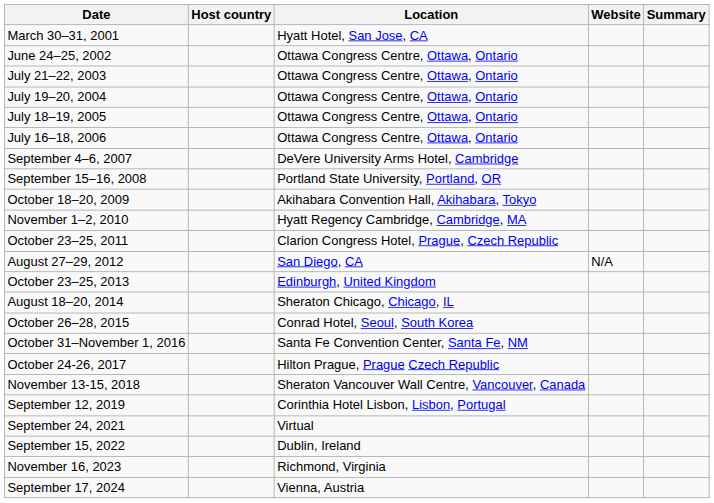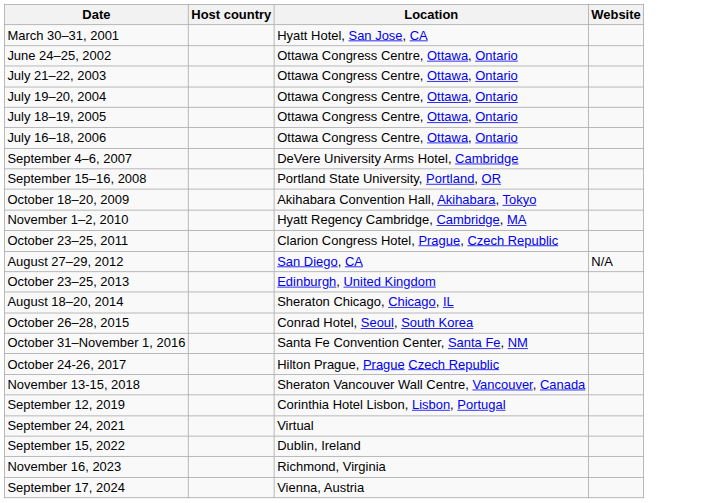 <table class="wikitable sortable">
 <tr>
 <th>Date</th>
 <th>Host country</th>
 <th>Location</th>
 <th>Website</th>
-<th>Summary</th>
 </tr>
 <tr>
 <td>March 30–31, 2001</td>
 <td></td>
 <td>Hyatt Hotel, <a href='#'>San Jose</a>, <a href='#'>CA</a></td>
-<td></td>
 <td></td>
 </tr>
 <tr>
 <td>June 24–25, 2002</td>
 <td></td>
 <td>Ottawa Congress Centre, <a href='#'>Ottawa</a>, <a href='#'>Ontario</a></td>
 <td></td>
-<td></td>
 </tr>
 <tr>
 <td>July 21–22, 2003</td>
 <td></td>
 <td>Ottawa Congress Centre, <a href='#'>Ottawa</a>, <a href='#'>Ontario</a></td>
-<td></td>
 <td></td>
 </tr>
 <tr>
 <td>July 19–20, 2004</td>
 <td></td>
 <td>Ottawa Congress Centre, <a href='#'>Ottawa</a>, <a href='#'>Ontario</a></td>
 <td></td>
-<td></td>
 </tr>
 <tr>
 <td>July 18–19, 2005</td>
 <td></td>
 <td>Ottawa Congress Centre, <a href='#'>Ottawa</a>, <a href='#'>Ontario</a></td>
-<td></td>
 <td></td>
 </tr>
 <tr>
 <td>July 16–18, 2006</td>
 <td></td>
 <td>Ottawa Congress Centre, <a href='#'>Ottawa</a>, <a href='#'>Ontario</a></td>
 <td></td>
-<td></td>
 </tr>
 <tr>
 <td>September 4–6, 2007</td>
 <td></td>
 <td>DeVere University Arms Hotel, <a href='#'>Cambridge</a></td>
-<td></td>
 <td></td>
 </tr>
 <tr>
 <td>September 15–16, 2008</td>
 <td></td>
 <td>Portland State University, <a href='#'>Portland</a>, <a href='#'>OR</a></td>
 <td></td>
-<td></td>
 </tr>
 <tr>
 <td>October 18–20, 2009</td>
 <td></td>
 <td>Akihabara Convention Hall, <a href='#'>Akihabara</a>, <a href='#'>Tokyo</a></td>
-<td></td>
 <td></td>
 </tr>
 <tr>
 <td>November 1–2, 2010</td>
 <td></td>
 <td>Hyatt Regency Cambridge, <a href='#'>Cambridge</a>, <a href='#'>MA</a></td>
 <td></td>
-<td></td>
 </tr>
 <tr>
 <td>October 23–25, 2011</td>
 <td></td>
 <td>Clarion Congress Hotel, <a href='#'>Prague</a>, <a href='#'>Czech Republic</a></td>
-<td></td>
 <td></td>
 </tr>
 <tr>
 <td>August 27–29, 2012</td>
 <td></td>
 <td><a href='#'>San Diego</a>, <a href='#'>CA</a></td>
 <td>N/A</td>
-<td></td>
 </tr>
 <tr>
 <td>October 23–25, 2013</td>
 <td></td>
 <td><a href='#'>Edinburgh</a>, <a href='#'>United Kingdom</a></td>
-<td></td>
 <td></td>
 </tr>
 <tr>
 <td>August 18–20, 2014</td>
 <td></td>
 <td>Sheraton Chicago, <a href='#'>Chicago</a>, <a href='#'>IL</a></td>
 <td></td>
-<td></td>
 </tr>
 <tr>
 <td>October 26–28, 2015</td>
 <td></td>
 <td>Conrad Hotel, <a href='#'>Seoul</a>, <a href='#'>South Korea</a></td>
-<td></td>
 <td></td>
 </tr>
 <tr>
 <td>October 31–November 1, 2016</td>
 <td></td>
 <td>Santa Fe Convention Center, <a href='#'>Santa Fe</a>, <a href='#'>NM</a></td>
 <td></td>
-<td></td>
 </tr>
 <tr>
 <td>October 24-26, 2017</td>
 <td></td>
 <td>Hilton Prague, <a href='#'>Prague</a> <a href='#'>Czech Republic</a></td>
-<td></td>
 <td></td>
 </tr>
 <tr>
 <td>November 13-15, 2018</td>
 <td></td>
 <td>Sheraton Vancouver Wall Centre, <a href='#'>Vancouver</a>, <a href='#'>Canada</a></td>
 <td></td>
-<td></td>
 </tr>
 <tr>
 <td>September 12, 2019</td>
 <td></td>
 <td>Corinthia Hotel Lisbon, <a href='#'>Lisbon</a>, <a href='#'>Portugal</a></td>
-<td></td>
 <td></td>
 </tr>
 <tr>
 <td>September 24, 2021</td>
 <td></td>
 <td>Virtual</td>
 <td></td>
-<td></td>
 </tr>
 <tr>
 <td>September 15, 2022</td>
 <td></td>
 <td>Dublin, Ireland</td>
-<td></td>
 <td></td>
 </tr>
 <tr>
 <td>November 16, 2023</td>
 <td></td>
 <td>Richmond, Virginia</td>
 <td></td>
-<td></td>
 </tr>
 <tr>
 <td>September 17, 2024</td>
 <td></td>
 <td>Vienna, Austria</td>
 <td></td>
-<td></td>
 </tr>
 </table>
